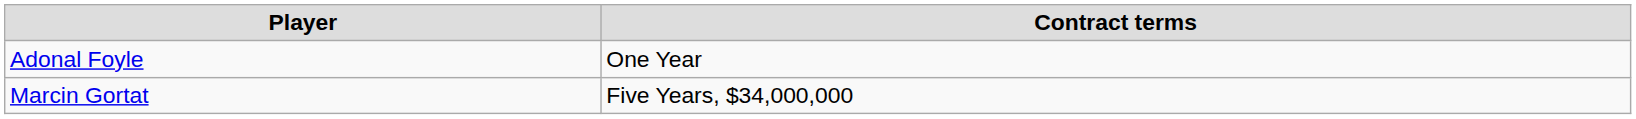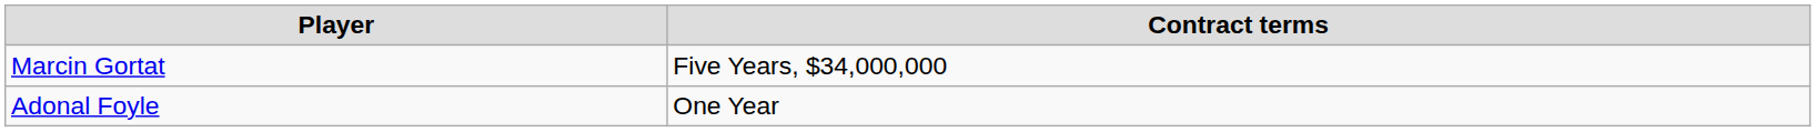 <table class="wikitable" width=90%>
 <tr align="center"  bgcolor="#dddddd">
 <td><strong>Player</strong></td>
 <td><strong>Contract terms</strong></td>
 </tr>
 <tr>
+<td><a href='#'>Marcin Gortat</a></td>
+<td>Five Years, $34,000,000</td>
+</tr>
+<tr>
 <td><a href='#'>Adonal Foyle</a></td>
 <td>One Year</td>
 </tr>
-<tr>
-<td><a href='#'>Marcin Gortat</a></td>
-<td>Five Years, $34,000,000</td>
-</tr>
 </table>
